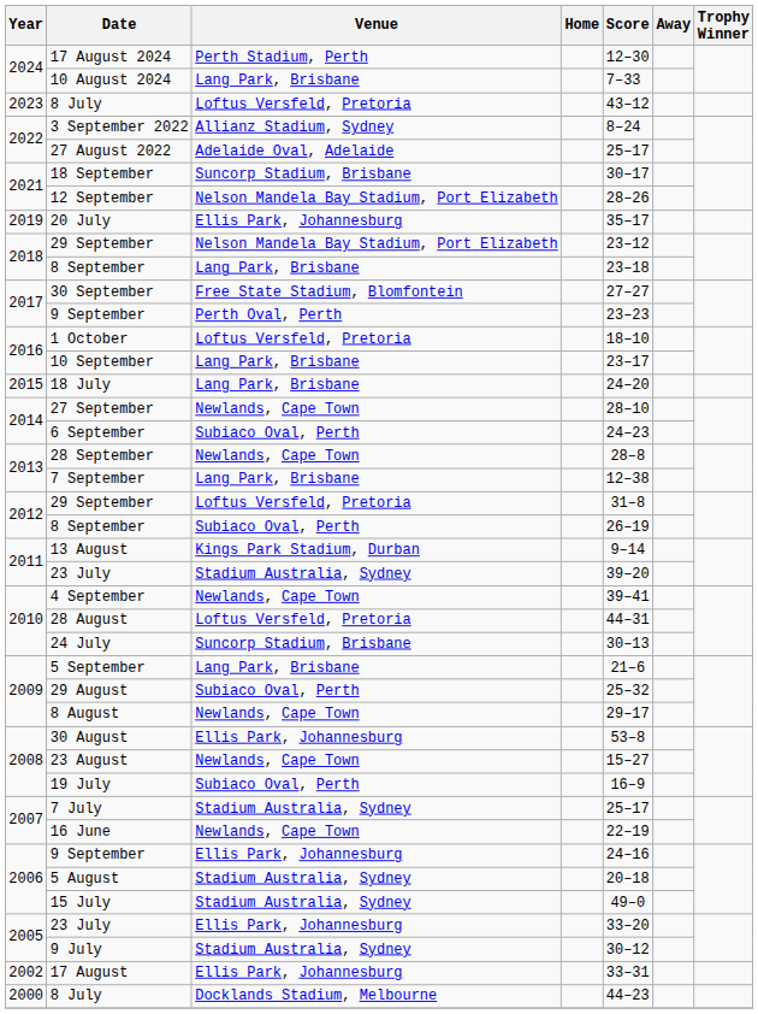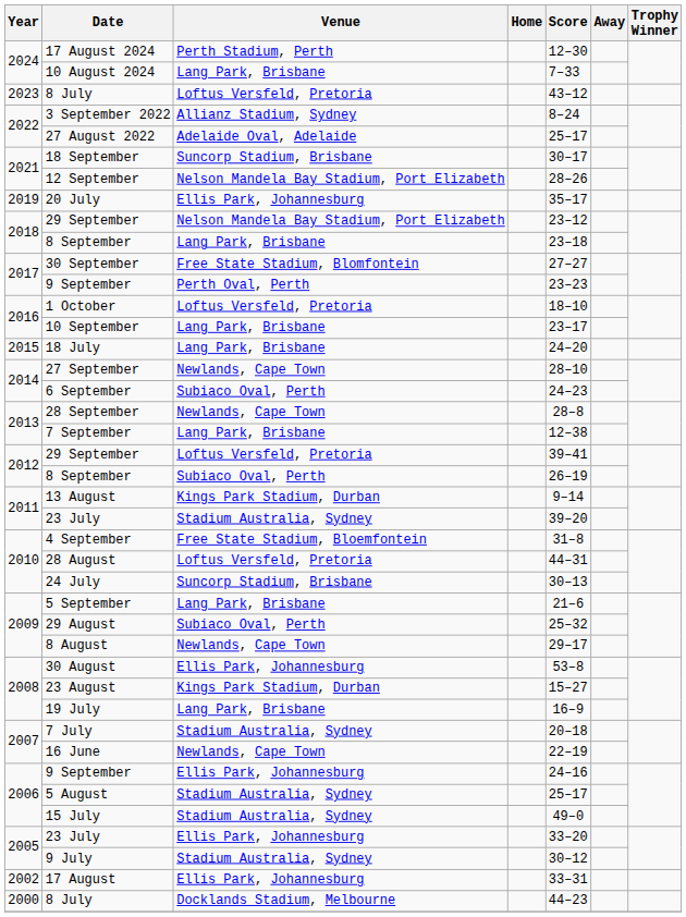 <table class="wikitable">
 <tr>
 <th>Year</th>
 <th>Date</th>
 <th>Venue</th>
 <th>Home</th>
 <th>Score</th>
 <th>Away</th>
 <th>Trophy<br>Winner</th>
 </tr>
 <tr>
 <td rowspan="2">2024</td>
 <td>17 August 2024</td>
 <td><a href='#'>Perth Stadium</a>, <a href='#'>Perth</a></td>
 <td align=right></td>
 <td>12–30</td>
 <td></td>
 <td rowspan="2"></td>
 </tr>
 <tr>
 <td>10 August 2024</td>
 <td><a href='#'>Lang Park</a>, <a href='#'>Brisbane</a></td>
 <td align=right></td>
 <td>7–33</td>
 <td></td>
 </tr>
 <tr>
 <td rowspan=1>2023</td>
 <td>8 July</td>
 <td><a href='#'>Loftus Versfeld</a>, <a href='#'>Pretoria</a></td>
 <td align=right></td>
 <td align=center>43–12</td>
 <td></td>
 <td rowspan=1></td>
 </tr>
 <tr>
 <td rowspan="2">2022</td>
 <td>3 September 2022</td>
 <td><a href='#'>Allianz Stadium</a>, <a href='#'>Sydney</a></td>
 <td align=right></td>
 <td>8–24</td>
 <td></td>
 <td rowspan="2"></td>
 </tr>
 <tr>
 <td>27 August 2022</td>
 <td><a href='#'>Adelaide Oval</a>, <a href='#'>Adelaide</a></td>
 <td align=right></td>
 <td>25–17</td>
 <td></td>
 </tr>
 <tr>
 <td rowspan=2>2021</td>
 <td>18 September</td>
 <td><a href='#'>Suncorp Stadium</a>, <a href='#'>Brisbane</a></td>
 <td align=right></td>
 <td align=center>30–17</td>
 <td></td>
 <td rowspan=2></td>
 </tr>
 <tr>
 <td>12 September</td>
 <td><a href='#'>Nelson Mandela Bay Stadium</a>, <a href='#'>Port Elizabeth</a></td>
 <td align=right></td>
 <td align=center>28–26</td>
 <td></td>
 </tr>
 <tr>
 <td rowspan=1>2019</td>
 <td>20 July</td>
 <td><a href='#'>Ellis Park</a>, <a href='#'>Johannesburg</a></td>
 <td align=right></td>
 <td align=center>35–17</td>
 <td></td>
 <td rowspan=1></td>
 </tr>
 <tr>
 <td rowspan=2>2018</td>
 <td>29 September</td>
 <td><a href='#'>Nelson Mandela Bay Stadium</a>, <a href='#'>Port Elizabeth</a></td>
 <td align=right></td>
 <td align=center>23–12</td>
 <td></td>
 <td rowspan=2></td>
 </tr>
 <tr>
 <td>8 September</td>
 <td><a href='#'>Lang Park</a>, <a href='#'>Brisbane</a></td>
 <td align=right></td>
 <td align=center>23–18</td>
 <td></td>
 </tr>
 <tr>
 <td rowspan=2>2017</td>
 <td>30 September</td>
 <td><a href='#'>Free State Stadium</a>, <a href='#'>Blomfontein</a></td>
 <td align=right></td>
 <td align=center>27–27</td>
 <td></td>
 <td rowspan=2></td>
 </tr>
 <tr>
 <td>9 September</td>
 <td><a href='#'>Perth Oval</a>, <a href='#'>Perth</a></td>
 <td align=right></td>
 <td align=center>23–23</td>
 <td></td>
 </tr>
 <tr>
 <td rowspan=2>2016</td>
 <td>1 October</td>
 <td><a href='#'>Loftus Versfeld</a>, <a href='#'>Pretoria</a></td>
 <td align=right></td>
 <td align=center>18–10</td>
 <td></td>
 <td rowspan=2></td>
 </tr>
 <tr>
 <td>10 September</td>
 <td><a href='#'>Lang Park</a>, <a href='#'>Brisbane</a></td>
 <td align=right></td>
 <td align=center>23–17</td>
 <td></td>
 </tr>
 <tr>
 <td>2015</td>
 <td>18 July</td>
 <td><a href='#'>Lang Park</a>, <a href='#'>Brisbane</a></td>
 <td align=right></td>
 <td align=center>24–20</td>
 <td></td>
 <td></td>
 </tr>
 <tr>
 <td rowspan=2>2014</td>
 <td>27 September</td>
 <td><a href='#'>Newlands</a>, <a href='#'>Cape Town</a></td>
 <td align=right></td>
 <td align=center>28–10</td>
 <td></td>
 <td rowspan=2></td>
 </tr>
 <tr>
 <td>6 September</td>
 <td><a href='#'>Subiaco Oval</a>, <a href='#'>Perth</a></td>
 <td align=right></td>
 <td align=center>24–23</td>
 <td></td>
 </tr>
 <tr>
 <td rowspan=2>2013</td>
 <td>28 September</td>
 <td><a href='#'>Newlands</a>, <a href='#'>Cape Town</a></td>
 <td align=right></td>
 <td align=center>28–8</td>
 <td></td>
 <td rowspan=2></td>
 </tr>
 <tr>
 <td>7 September</td>
 <td><a href='#'>Lang Park</a>, <a href='#'>Brisbane</a></td>
 <td align=right></td>
 <td align=center>12–38</td>
 <td></td>
 </tr>
 <tr>
 <td rowspan=2>2012</td>
 <td>29 September</td>
 <td><a href='#'>Loftus Versfeld</a>, <a href='#'>Pretoria</a></td>
 <td align=right></td>
-<td align=center>31–8</td>
+<td align=center>39–41</td>
 <td></td>
 <td rowspan=2></td>
 </tr>
 <tr>
 <td>8 September</td>
 <td><a href='#'>Subiaco Oval</a>, <a href='#'>Perth</a></td>
 <td align=right></td>
 <td align=center>26–19</td>
 <td></td>
 </tr>
 <tr>
 <td rowspan=2>2011</td>
 <td>13 August</td>
 <td><a href='#'>Kings Park Stadium</a>, <a href='#'>Durban</a></td>
 <td align=right></td>
 <td align=center>9–14</td>
 <td></td>
 <td rowspan="2"></td>
 </tr>
 <tr>
 <td>23 July</td>
 <td><a href='#'>Stadium Australia</a>, <a href='#'>Sydney</a></td>
 <td align=right></td>
 <td align=center>39–20</td>
 <td></td>
 </tr>
 <tr>
 <td rowspan=3>2010</td>
 <td>4 September</td>
-<td><a href='#'>Newlands</a>, <a href='#'>Cape Town</a></td>
+<td><a href='#'>Free State Stadium</a>, <a href='#'>Bloemfontein</a></td>
 <td align=right></td>
-<td align=center>39–41</td>
+<td align=center>31–8</td>
 <td></td>
 <td rowspan=3></td>
 </tr>
 <tr>
 <td>28 August</td>
 <td><a href='#'>Loftus Versfeld</a>, <a href='#'>Pretoria</a></td>
 <td align=right></td>
 <td align=center>44–31</td>
 <td></td>
 </tr>
 <tr>
 <td>24 July</td>
 <td><a href='#'>Suncorp Stadium</a>, <a href='#'>Brisbane</a></td>
 <td align=right></td>
 <td align=center>30–13</td>
 <td></td>
 </tr>
 <tr>
 <td rowspan=3>2009</td>
 <td>5 September</td>
 <td><a href='#'>Lang Park</a>, <a href='#'>Brisbane</a></td>
 <td align=right></td>
 <td align=center>21–6</td>
 <td></td>
 <td rowspan=3></td>
 </tr>
 <tr>
 <td>29 August</td>
 <td><a href='#'>Subiaco Oval</a>, <a href='#'>Perth</a></td>
 <td align=right></td>
 <td align=center>25–32</td>
 <td></td>
 </tr>
 <tr>
 <td>8 August</td>
 <td><a href='#'>Newlands</a>, <a href='#'>Cape Town</a></td>
 <td align=right></td>
 <td align=center>29–17</td>
 <td></td>
 </tr>
 <tr>
 <td rowspan=3>2008</td>
 <td>30 August</td>
 <td><a href='#'>Ellis Park</a>, <a href='#'>Johannesburg</a></td>
 <td align=right></td>
 <td align=center>53–8</td>
 <td></td>
 <td rowspan="3"></td>
 </tr>
 <tr>
 <td>23 August</td>
-<td><a href='#'>Newlands</a>, <a href='#'>Cape Town</a></td>
+<td><a href='#'>Kings Park Stadium</a>, <a href='#'>Durban</a></td>
 <td align=right></td>
 <td align=center>15–27</td>
 <td></td>
 </tr>
 <tr>
 <td>19 July</td>
-<td><a href='#'>Subiaco Oval</a>, <a href='#'>Perth</a></td>
+<td><a href='#'>Lang Park</a>, <a href='#'>Brisbane</a></td>
 <td align=right></td>
 <td align=center>16–9</td>
 <td></td>
 </tr>
 <tr>
 <td rowspan=2>2007</td>
 <td>7 July</td>
 <td><a href='#'>Stadium Australia</a>, <a href='#'>Sydney</a></td>
 <td align=right></td>
-<td align=center>25–17</td>
+<td align=center>20–18</td>
 <td></td>
 <td rowspan=2></td>
 </tr>
 <tr>
 <td>16 June</td>
 <td><a href='#'>Newlands</a>, <a href='#'>Cape Town</a></td>
 <td align=right></td>
 <td align=center>22–19</td>
 <td></td>
 </tr>
 <tr>
 <td rowspan=3>2006</td>
 <td>9 September</td>
 <td><a href='#'>Ellis Park</a>, <a href='#'>Johannesburg</a></td>
 <td align=right></td>
 <td align=center>24–16</td>
 <td></td>
 <td rowspan=3></td>
 </tr>
 <tr>
 <td>5 August</td>
 <td><a href='#'>Stadium Australia</a>, <a href='#'>Sydney</a></td>
 <td align=right></td>
-<td align=center>20–18</td>
+<td align=center>25–17</td>
 <td></td>
 </tr>
 <tr>
 <td>15 July</td>
 <td><a href='#'>Stadium Australia</a>, <a href='#'>Sydney</a></td>
 <td align=right></td>
 <td align=center>49–0</td>
 <td></td>
 </tr>
 <tr>
 <td rowspan=2>2005</td>
 <td>23 July</td>
 <td><a href='#'>Ellis Park</a>, <a href='#'>Johannesburg</a></td>
 <td align=right></td>
 <td align=center>33–20</td>
 <td></td>
 <td rowspan=2></td>
 </tr>
 <tr>
 <td>9 July</td>
 <td><a href='#'>Stadium Australia</a>, <a href='#'>Sydney</a></td>
 <td align=right></td>
 <td align=center>30–12</td>
 <td></td>
 </tr>
 <tr>
 <td>2002</td>
 <td>17 August</td>
 <td><a href='#'>Ellis Park</a>, <a href='#'>Johannesburg</a></td>
 <td align=right></td>
 <td align=center>33–31</td>
 <td></td>
 <td></td>
 </tr>
 <tr>
 <td>2000</td>
 <td>8 July</td>
 <td><a href='#'>Docklands Stadium</a>, <a href='#'>Melbourne</a></td>
 <td align=right></td>
 <td align=center>44–23</td>
 <td></td>
 <td></td>
 </tr>
 <tr>
 </tr>
 </table>
